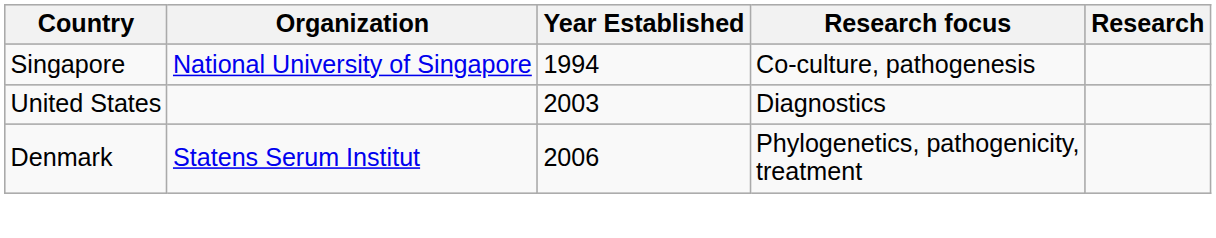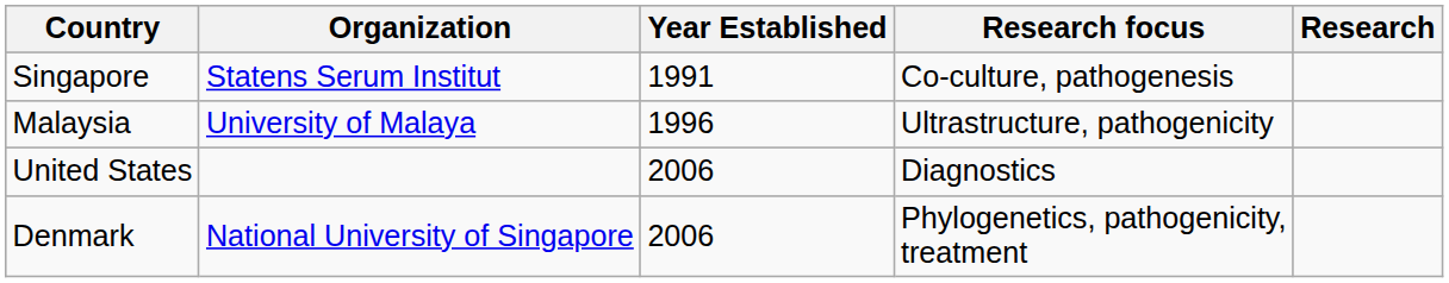 <table class="wikitable">
 <tr>
 <th>Country</th>
 <th>Organization</th>
 <th>Year Established</th>
 <th>Research focus</th>
 <th>Research</th>
 </tr>
 <tr>
 <td>Singapore</td>
-<td><a href='#'>National University of Singapore</a></td>
-<td>1994</td>
+<td><a href='#'>Statens Serum Institut</a></td>
+<td>1991</td>
 <td>Co-culture, pathogenesis</td>
 <td><br></td>
 </tr>
 <tr>
+<td>Malaysia</td>
+<td><a href='#'>University of Malaya</a></td>
+<td>1996</td>
+<td>Ultrastructure, pathogenicity</td>
+<td></td>
+</tr>
+<tr>
 <td>United States</td>
 <td></td>
-<td>2003</td>
+<td>2006</td>
 <td>Diagnostics</td>
 <td></td>
 </tr>
 <tr>
 <td>Denmark</td>
-<td><a href='#'>Statens Serum Institut</a></td>
+<td><a href='#'>National University of Singapore</a></td>
 <td>2006</td>
 <td>Phylogenetics, pathogenicity,<br>treatment</td>
 <td></td>
 </tr>
 </table>
